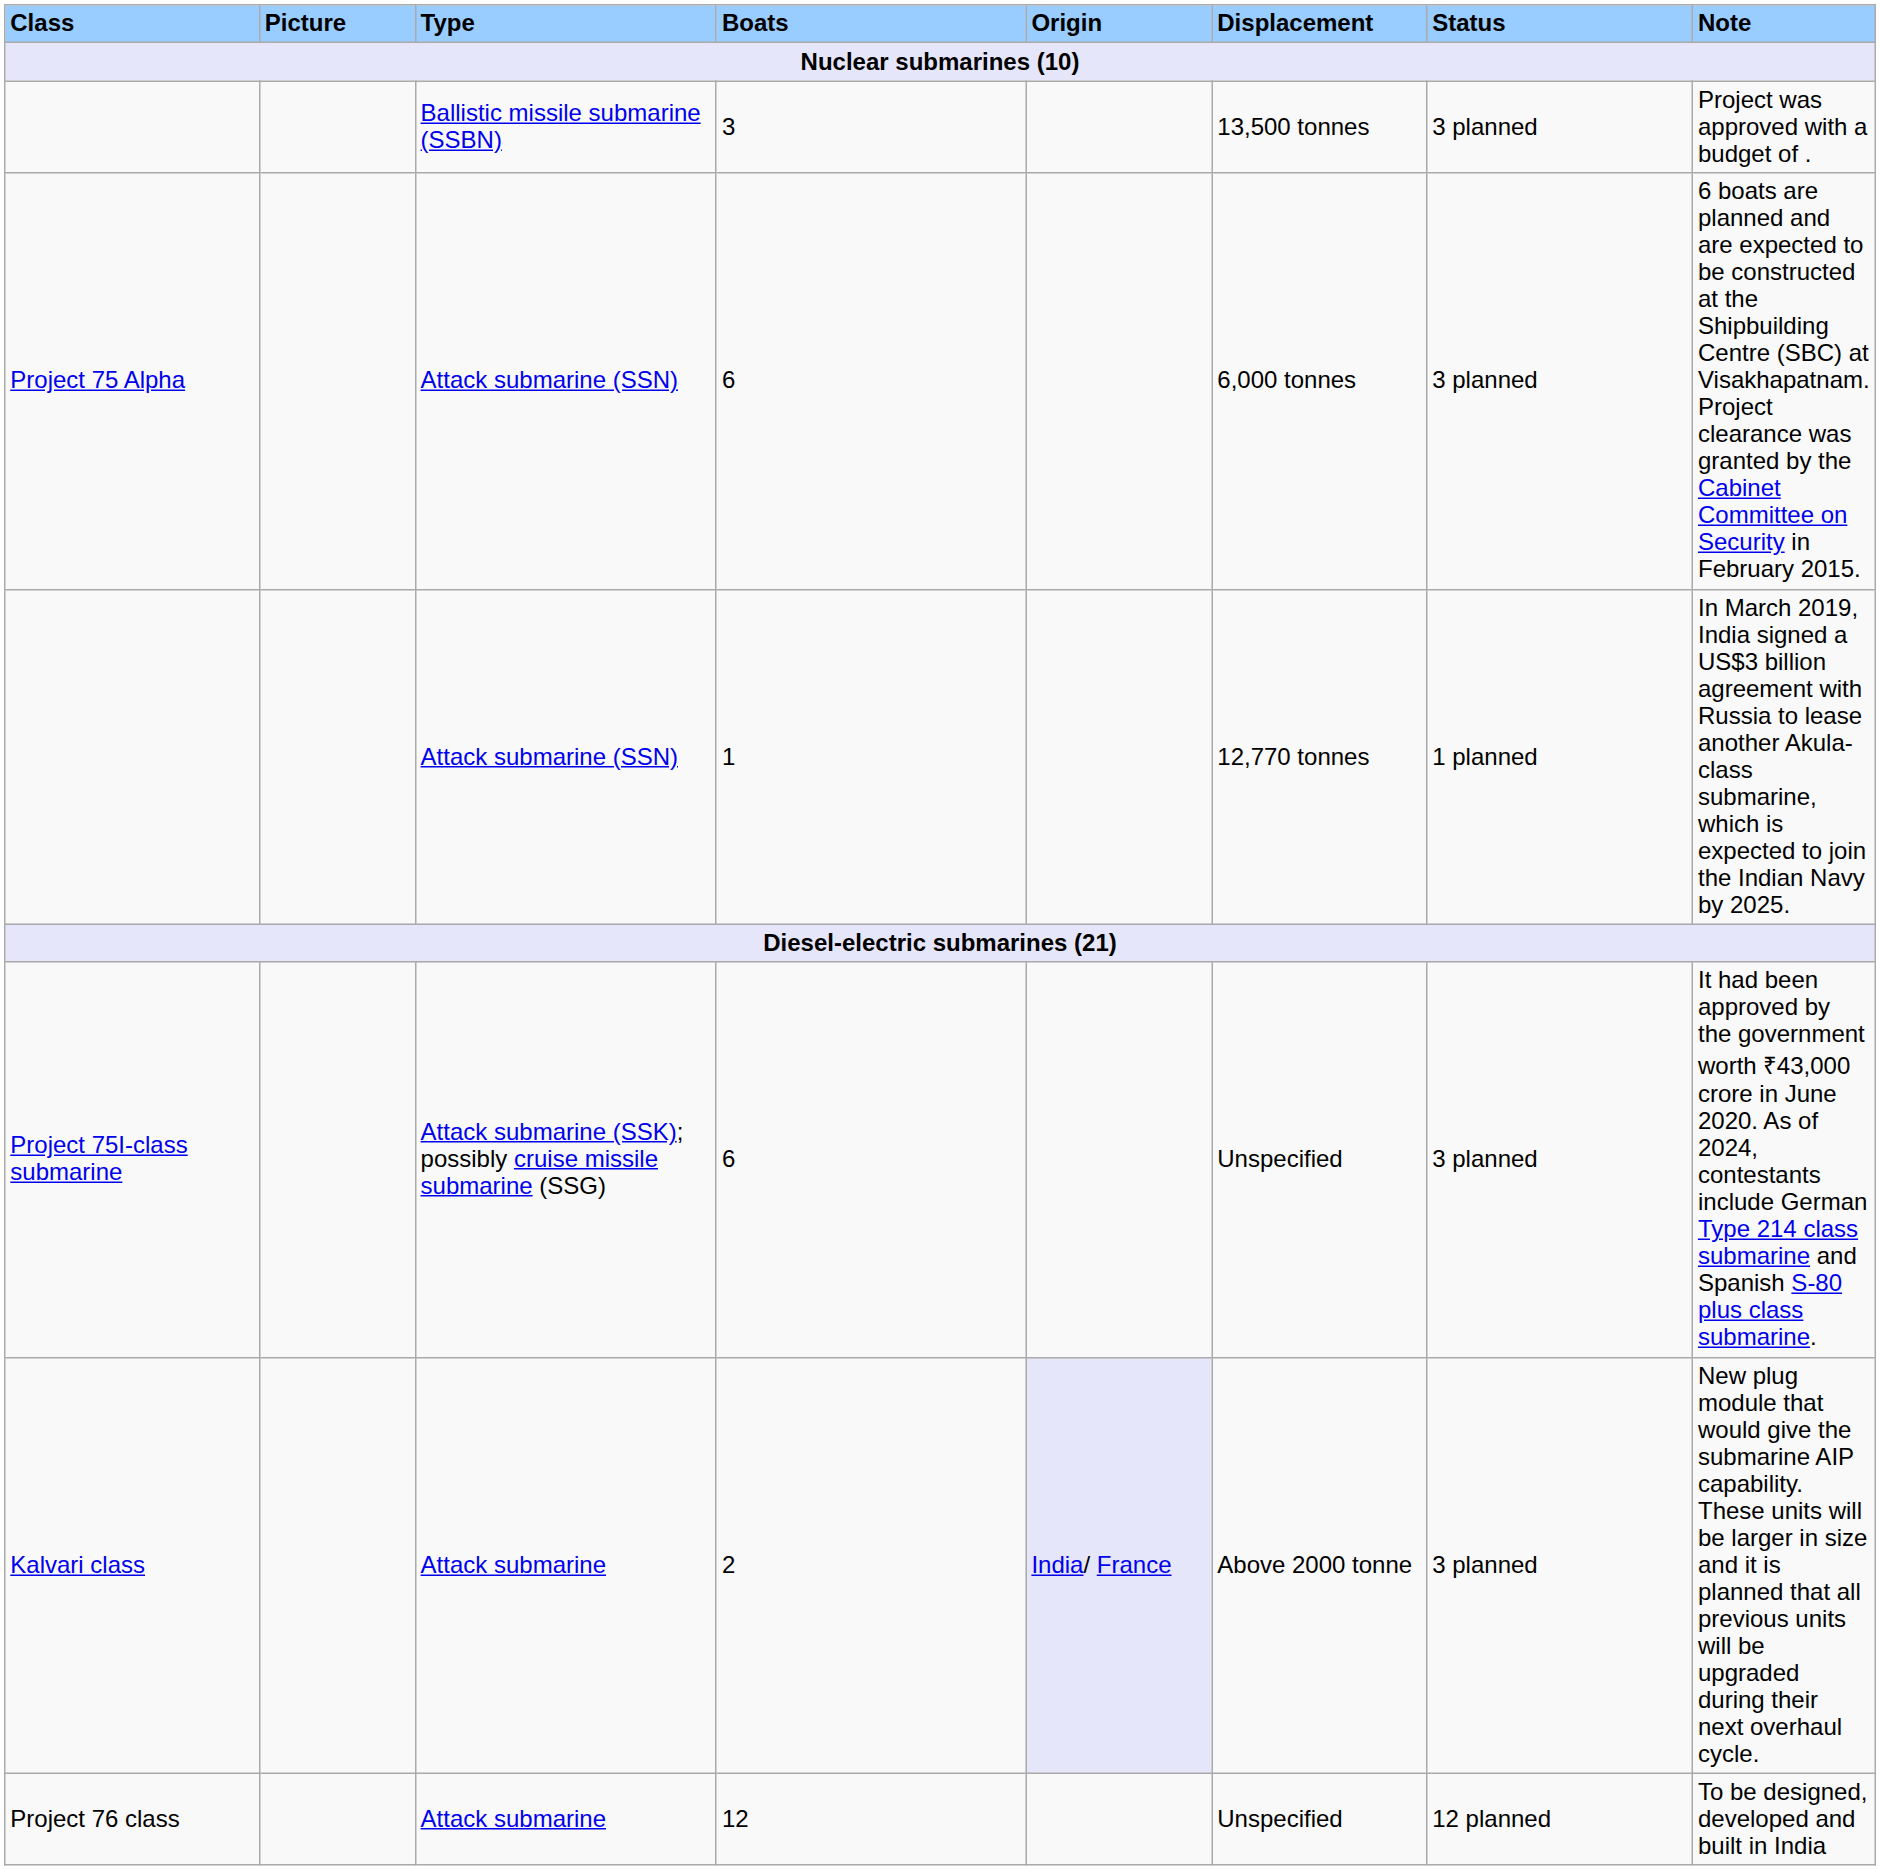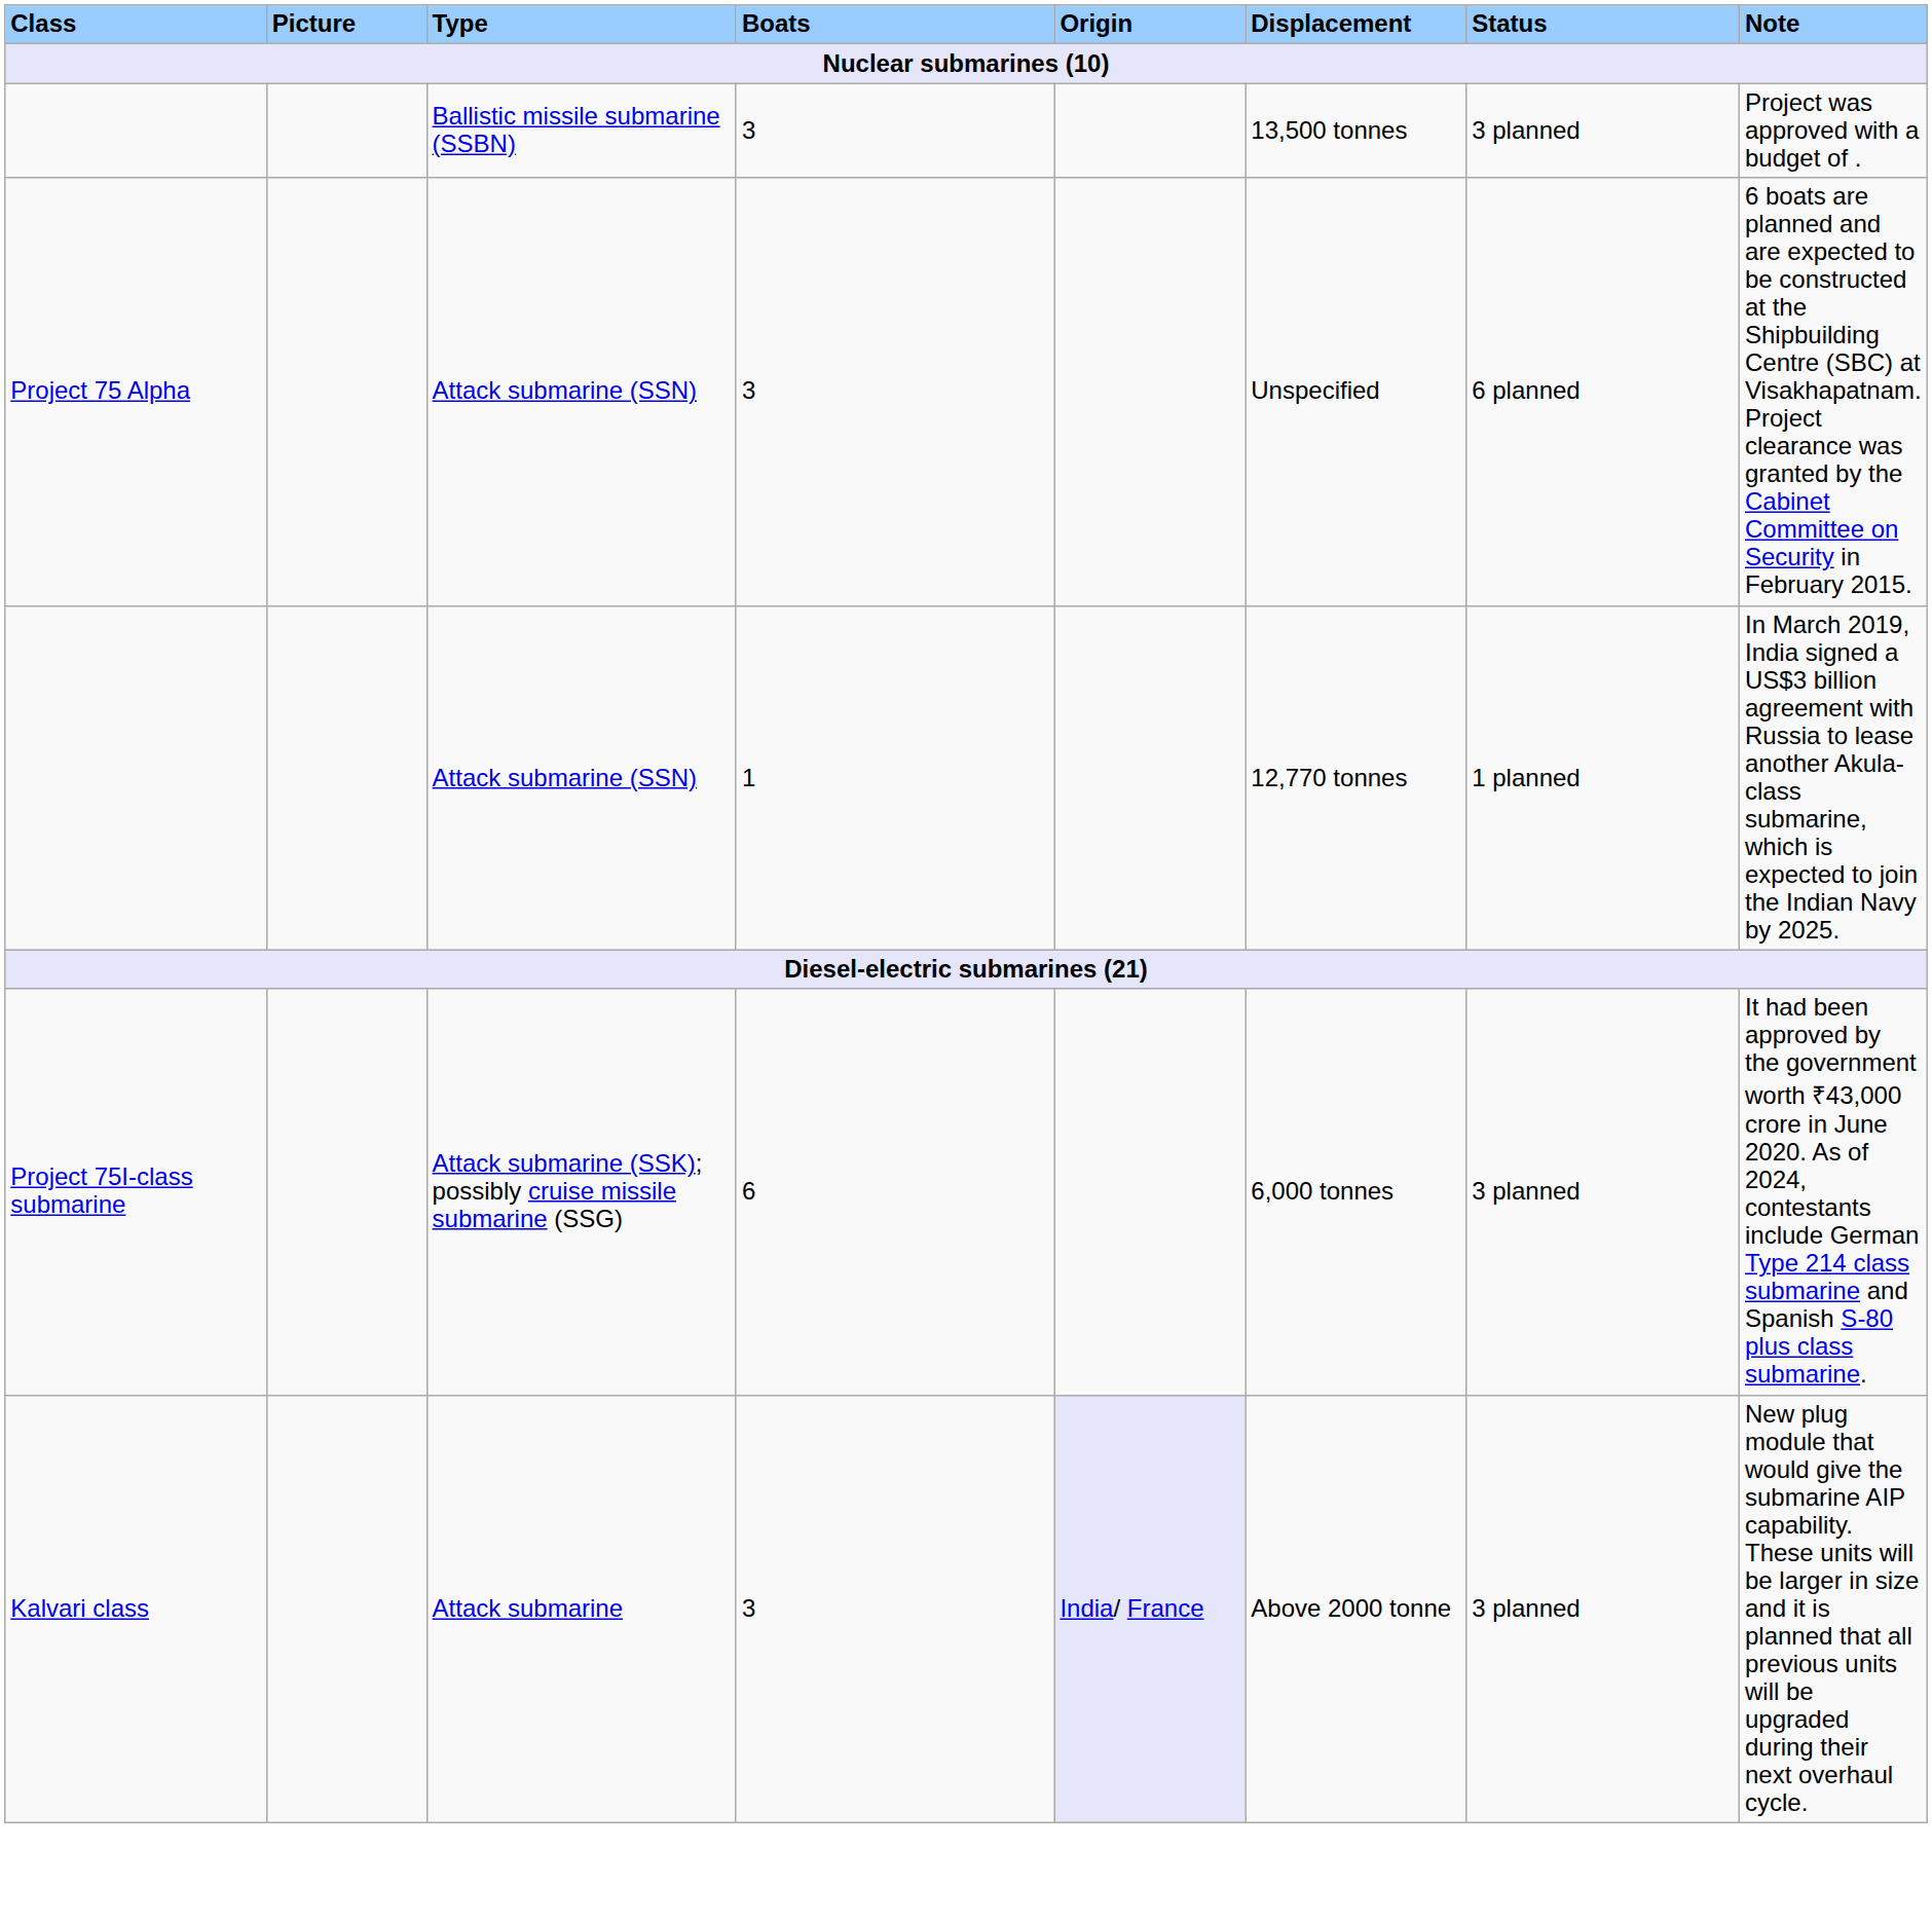 <table class="wikitable">
 <tr>
 <th style="text-align:left; width:15%;background-color:#99ccff;">Class</th>
 <th style="text-align:left; width:9%;background-color:#99ccff;">Picture</th>
 <th style="text-align:left; width:18%;background-color:#99ccff;">Type</th>
 <th style="text-align:left; width:19%;background-color:#99ccff;">Boats</th>
 <th style="text-align:left; width:11%;background-color:#99ccff;">Origin</th>
 <th style="text-align:left; width:12%;background-color:#99ccff;">Displacement</th>
 <th style="text-align:left; width:20%;background-color:#99ccff;">Status</th>
 <th style="text-align:left; width:20%;background-color:#99ccff;">Note</th>
 </tr>
 <tr>
 <th colspan="8" style="background: lavender;">Nuclear submarines (10)</th>
 </tr>
 <tr>
 <td></td>
 <td></td>
 <td><a href='#'>Ballistic missile submarine (SSBN)</a></td>
 <td>3</td>
 <td></td>
 <td>13,500 tonnes</td>
 <td>3 planned</td>
 <td>Project was approved with a budget of .</td>
 </tr>
 <tr>
 <td><a href='#'>Project 75 Alpha</a></td>
 <td></td>
 <td><a href='#'>Attack submarine (SSN)</a></td>
-<td>6</td>
+<td>3</td>
 <td></td>
-<td>6,000 tonnes</td>
-<td>3 planned</td>
+<td>Unspecified</td>
+<td>6 planned</td>
 <td>6 boats are planned and are expected to be constructed at the Shipbuilding Centre (SBC) at Visakhapatnam. Project clearance was granted by the <a href='#'>Cabinet Committee on Security</a> in February 2015.</td>
 </tr>
 <tr>
 <td></td>
 <td></td>
 <td><a href='#'>Attack submarine (SSN)</a></td>
 <td>1</td>
 <td></td>
 <td>12,770 tonnes</td>
 <td>1 planned</td>
 <td>In March 2019, India signed a US$3 billion agreement with Russia to lease another Akula-class submarine, which is expected to join the Indian Navy by 2025.</td>
 </tr>
 <tr>
 <th colspan="8" style="background: lavender;">Diesel-electric submarines (21)</th>
 </tr>
 <tr>
 <td><a href='#'>Project 75I-class submarine</a></td>
 <td></td>
 <td><a href='#'>Attack submarine (SSK)</a>; possibly <a href='#'>cruise missile submarine</a> (SSG)</td>
 <td>6</td>
 <td></td>
-<td>Unspecified</td>
+<td>6,000 tonnes</td>
 <td>3 planned</td>
 <td>It had been approved by the government worth ₹43,000 crore in June 2020. As of 2024, contestants include German <a href='#'>Type 214 class submarine</a> and Spanish <a href='#'>S-80 plus class submarine</a>.</td>
 </tr>
 <tr>
 <td><a href='#'>Kalvari class</a></td>
 <td></td>
 <td><a href='#'>Attack submarine</a></td>
-<td>2</td>
+<td>3</td>
 <td style="background: lavender;"> <a href='#'>India</a>/ <a href='#'>France</a></td>
 <td>Above 2000 tonne</td>
 <td>3 planned</td>
 <td>New plug module that would give the submarine AIP capability. These units will be larger in size and it is planned that all previous units will be upgraded during their next overhaul cycle.</td>
 </tr>
-<tr>
-<td>Project 76 class</td>
-<td></td>
-<td><a href='#'>Attack submarine</a></td>
-<td>12</td>
-<td></td>
-<td>Unspecified</td>
-<td>12 planned</td>
-<td>To be designed, developed and built in India</td>
-</tr>
 </table>
